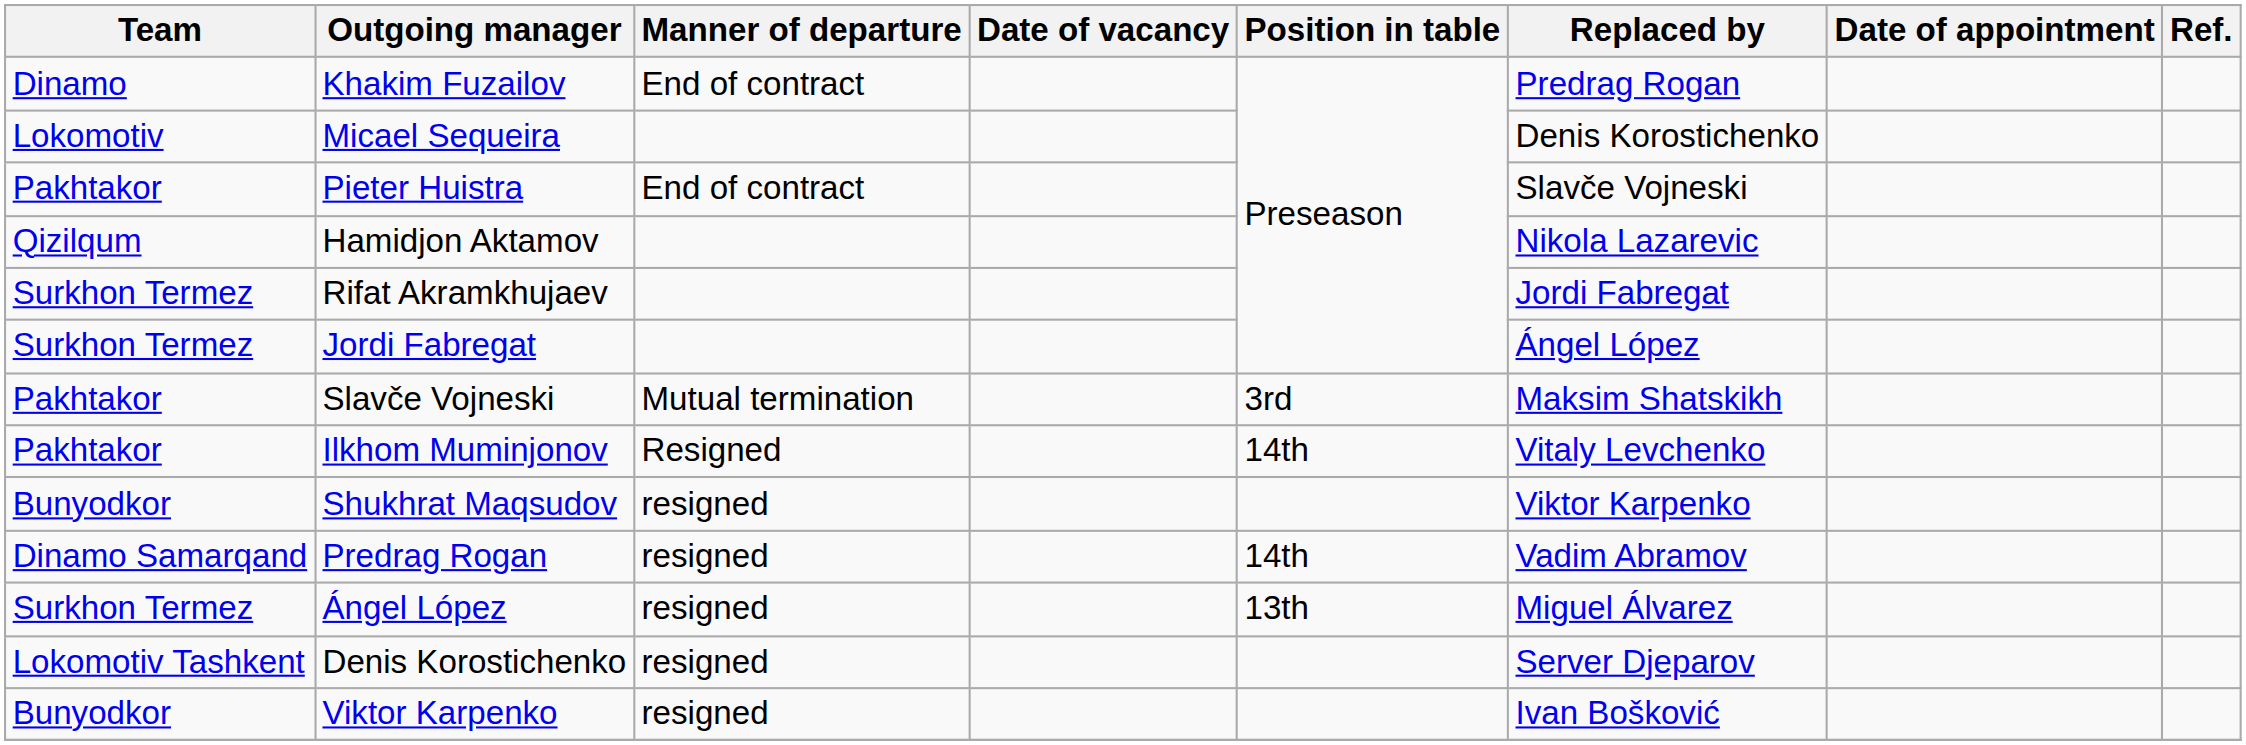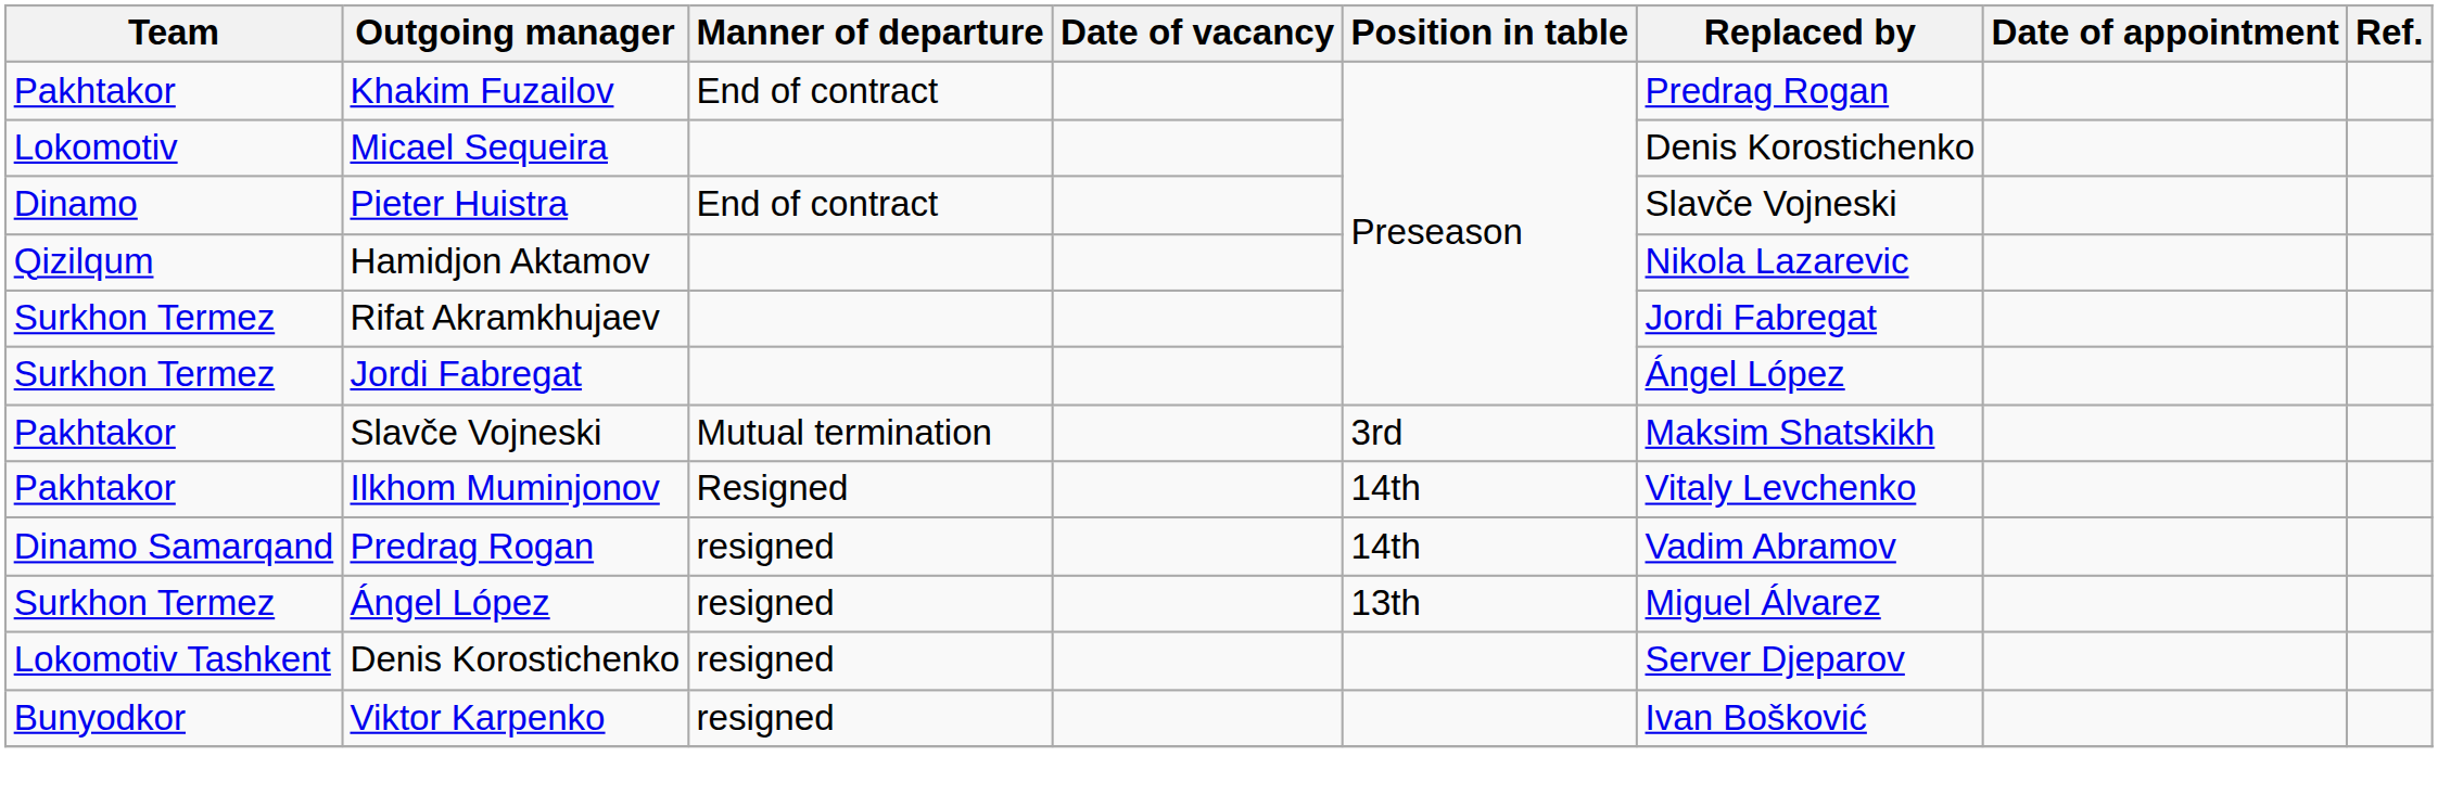 <table class="wikitable sortable">
 <tr>
 <th>Team</th>
 <th>Outgoing manager</th>
 <th>Manner of departure</th>
 <th>Date of vacancy</th>
 <th>Position in table</th>
 <th>Replaced by</th>
 <th>Date of appointment</th>
 <th>Ref.</th>
 </tr>
 <tr>
-<td><a href='#'>Dinamo</a></td>
+<td><a href='#'>Pakhtakor</a></td>
 <td> <a href='#'>Khakim Fuzailov</a></td>
 <td>End of contract</td>
 <td></td>
 <td rowspan="6">Preseason</td>
 <td> <a href='#'>Predrag Rogan</a></td>
 <td></td>
 <td></td>
 </tr>
 <tr>
 <td><a href='#'>Lokomotiv</a></td>
 <td> <a href='#'>Micael Sequeira</a></td>
 <td></td>
 <td></td>
 <td> Denis Korostichenko</td>
 <td></td>
 <td></td>
 </tr>
 <tr>
-<td><a href='#'>Pakhtakor</a></td>
+<td><a href='#'>Dinamo</a></td>
 <td> <a href='#'>Pieter Huistra</a></td>
 <td>End of contract</td>
 <td></td>
 <td> Slavče Vojneski</td>
 <td></td>
 <td></td>
 </tr>
 <tr>
 <td><a href='#'>Qizilqum</a></td>
 <td> Hamidjon Aktamov</td>
 <td></td>
 <td></td>
 <td> <a href='#'>Nikola Lazarevic</a></td>
 <td></td>
 <td></td>
 </tr>
 <tr>
 <td><a href='#'>Surkhon Termez</a></td>
 <td> Rifat Akramkhujaev</td>
 <td></td>
 <td></td>
 <td> <a href='#'>Jordi Fabregat</a></td>
 <td></td>
 <td></td>
 </tr>
 <tr>
 <td><a href='#'>Surkhon Termez</a></td>
 <td> <a href='#'>Jordi Fabregat</a></td>
 <td></td>
 <td></td>
 <td> <a href='#'>Ángel López</a></td>
 <td></td>
 <td></td>
 </tr>
 <tr>
 <td><a href='#'>Pakhtakor</a></td>
 <td> Slavče Vojneski</td>
 <td>Mutual termination</td>
 <td></td>
 <td>3rd</td>
 <td> <a href='#'>Maksim Shatskikh</a></td>
 <td></td>
 <td></td>
 </tr>
 <tr>
 <td><a href='#'>Pakhtakor</a></td>
 <td> <a href='#'>Ilkhom Muminjonov</a></td>
 <td>Resigned</td>
 <td></td>
 <td>14th</td>
 <td> <a href='#'>Vitaly Levchenko</a></td>
 <td></td>
 <td></td>
 </tr>
 <tr>
-<td><a href='#'>Bunyodkor</a></td>
-<td> <a href='#'>Shukhrat Maqsudov</a></td>
-<td>resigned</td>
-<td></td>
-<td></td>
-<td> <a href='#'>Viktor Karpenko</a></td>
-<td></td>
-<td></td>
-</tr>
-<tr>
 <td><a href='#'>Dinamo Samarqand</a></td>
 <td> <a href='#'>Predrag Rogan</a></td>
 <td>resigned</td>
 <td></td>
 <td>14th</td>
 <td> <a href='#'>Vadim Abramov</a></td>
 <td></td>
 <td></td>
 </tr>
 <tr>
 <td><a href='#'>Surkhon Termez</a></td>
 <td> <a href='#'>Ángel López</a></td>
 <td>resigned</td>
 <td></td>
 <td>13th</td>
 <td> <a href='#'>Miguel Álvarez</a></td>
 <td></td>
 <td></td>
 </tr>
 <tr>
 <td><a href='#'>Lokomotiv Tashkent</a></td>
 <td> Denis Korostichenko</td>
 <td>resigned</td>
 <td></td>
 <td></td>
 <td> <a href='#'>Server Djeparov</a></td>
 <td></td>
 <td></td>
 </tr>
 <tr>
 <td><a href='#'>Bunyodkor</a></td>
 <td> <a href='#'>Viktor Karpenko</a></td>
 <td>resigned</td>
 <td></td>
 <td></td>
 <td> <a href='#'>Ivan Bošković</a></td>
 <td></td>
 <td></td>
 </tr>
 <tr>
 </tr>
 </table>
